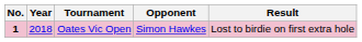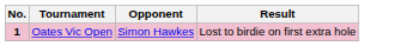 <table class="wikitable" style="font-size:95%;">
 <tr>
 <th>No.</th>
-<th>Year</th>
 <th>Tournament</th>
 <th>Opponent</th>
 <th>Result</th>
 </tr>
 <tr style="background:#F2C1D1;">
 <td align=center><strong>1</strong></td>
-<td><a href='#'>2018</a></td>
 <td><a href='#'>Oates Vic Open</a></td>
 <td> <a href='#'>Simon Hawkes</a></td>
 <td>Lost to birdie on first extra hole</td>
 </tr>
 </table>
